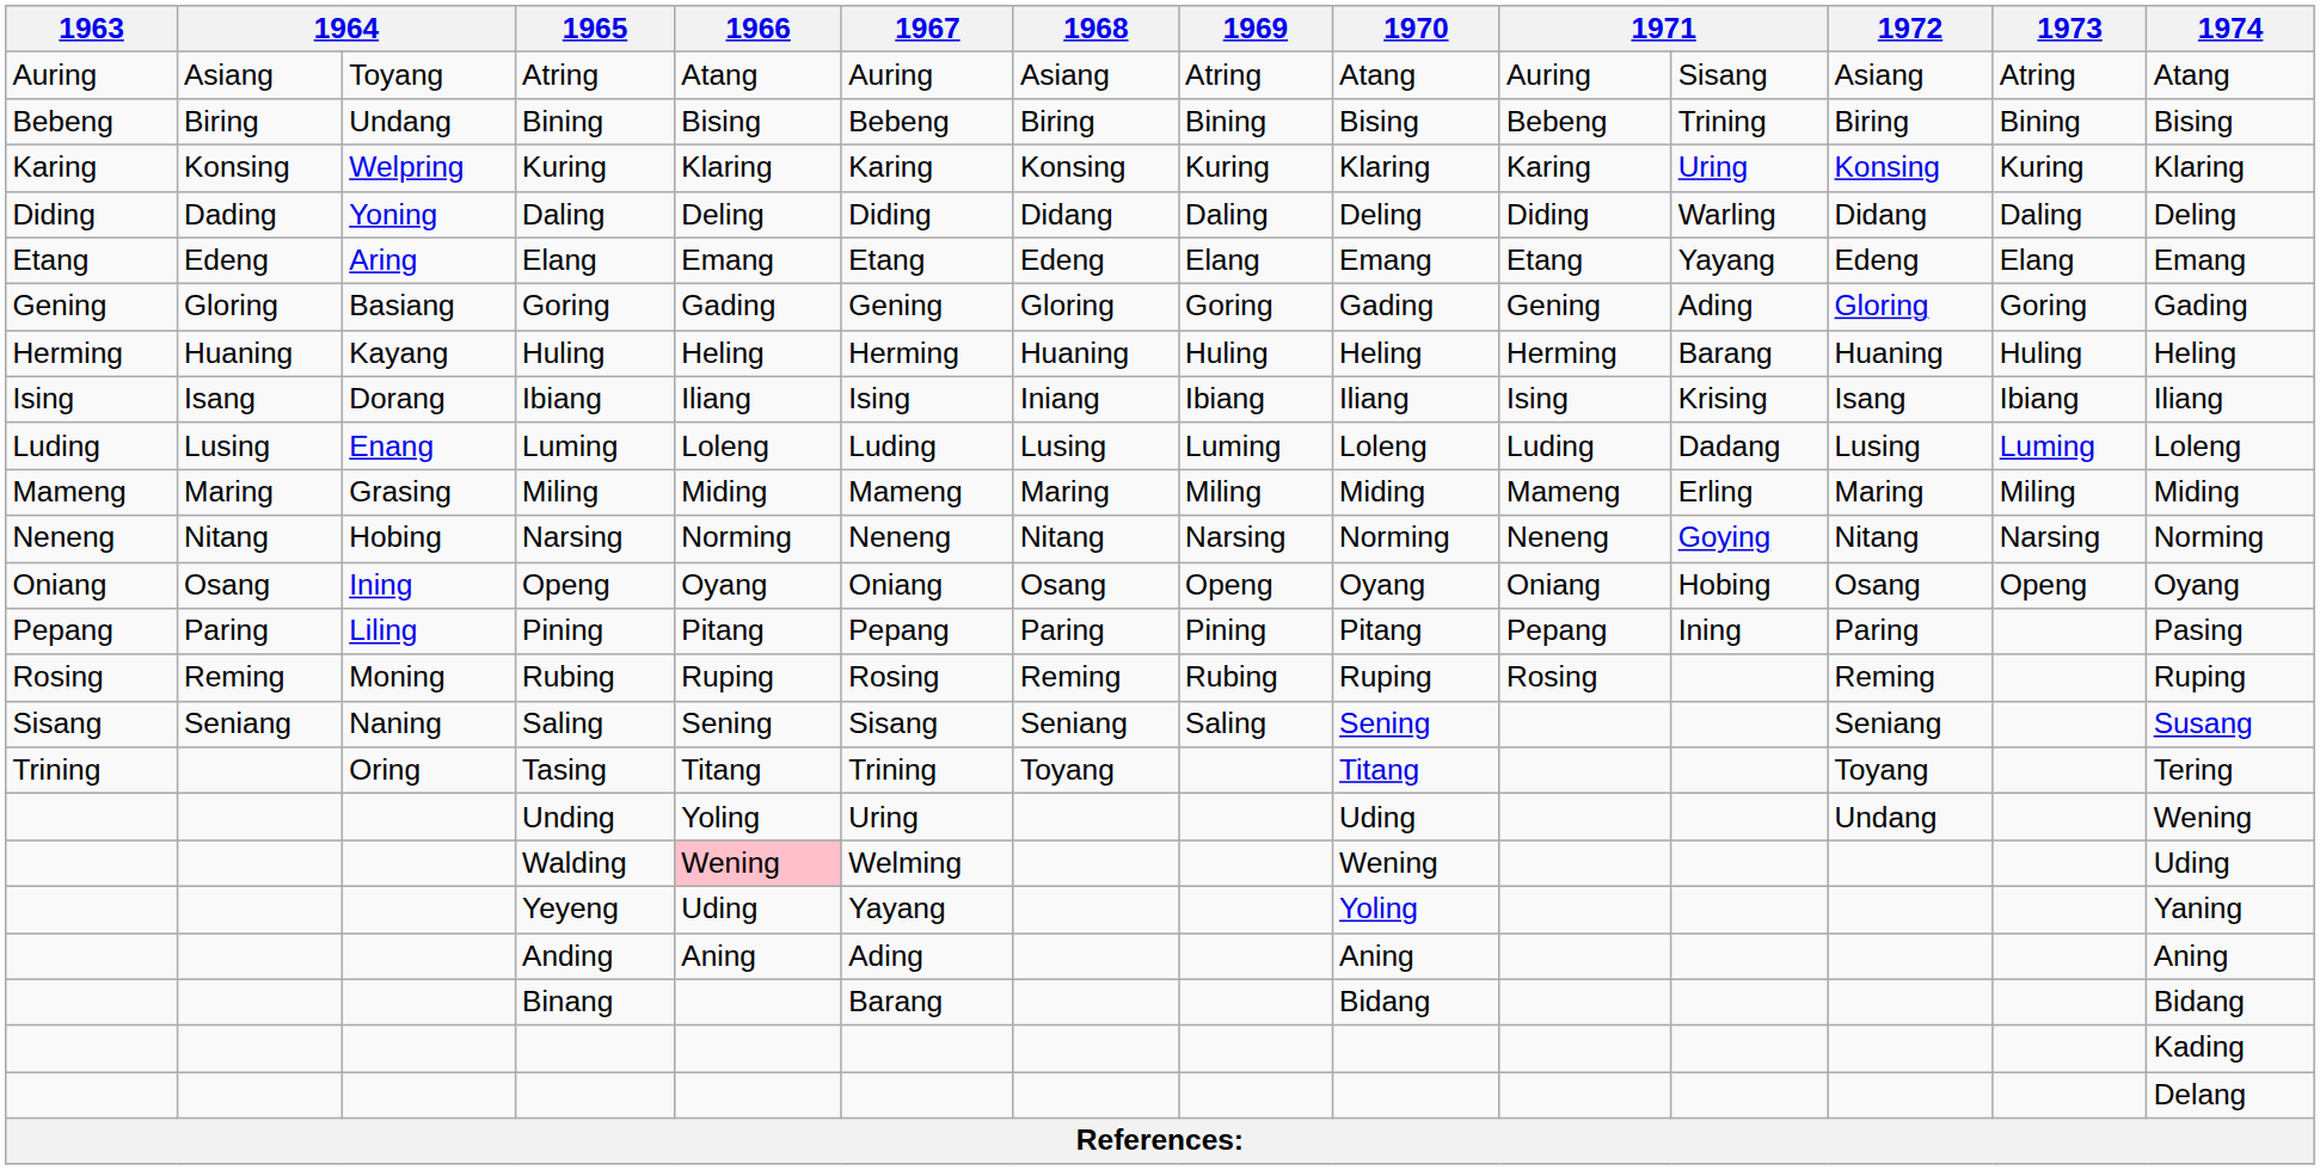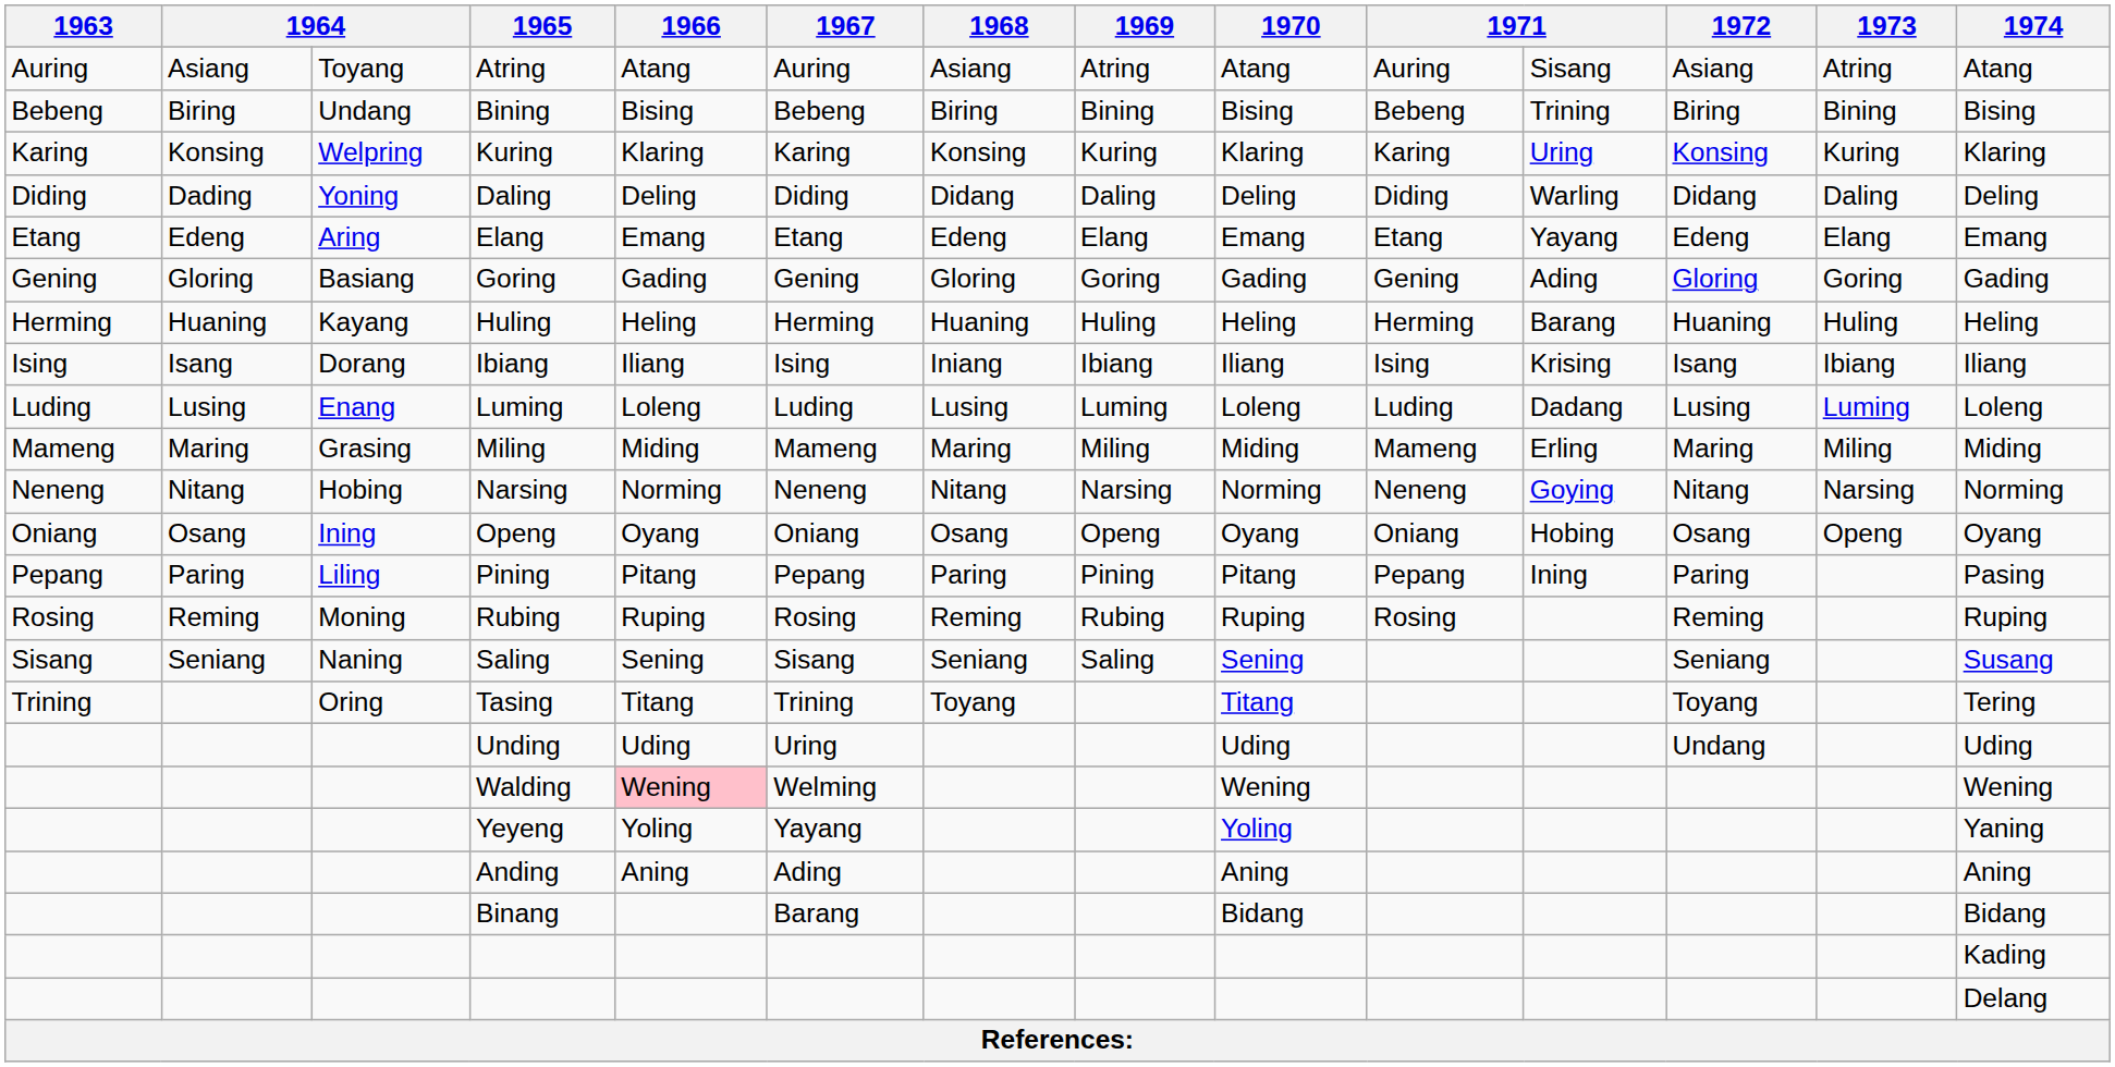 <table class="wikitable" width="100%">
 <tr>
 <th><a href='#'>1963</a></th>
 <th colspan=2><a href='#'>1964</a></th>
 <th><a href='#'>1965</a></th>
 <th><a href='#'>1966</a></th>
 <th><a href='#'>1967</a></th>
 <th><a href='#'>1968</a></th>
 <th><a href='#'>1969</a></th>
 <th><a href='#'>1970</a></th>
 <th colspan=2><a href='#'>1971</a></th>
 <th><a href='#'>1972</a></th>
 <th><a href='#'>1973</a></th>
 <th><a href='#'>1974</a></th>
 </tr>
 <tr>
 <td>Auring</td>
 <td>Asiang</td>
 <td>Toyang</td>
 <td>Atring</td>
 <td>Atang</td>
 <td>Auring</td>
 <td>Asiang</td>
 <td>Atring</td>
 <td>Atang</td>
 <td>Auring</td>
 <td>Sisang</td>
 <td>Asiang</td>
 <td>Atring</td>
 <td>Atang</td>
 </tr>
 <tr>
 <td>Bebeng</td>
 <td>Biring</td>
 <td>Undang</td>
 <td>Bining</td>
 <td>Bising</td>
 <td>Bebeng</td>
 <td>Biring</td>
 <td>Bining</td>
 <td>Bising</td>
 <td>Bebeng</td>
 <td>Trining</td>
 <td>Biring</td>
 <td>Bining</td>
 <td>Bising</td>
 </tr>
 <tr>
 <td>Karing</td>
 <td>Konsing</td>
 <td><a href='#'>Welpring</a></td>
 <td>Kuring</td>
 <td>Klaring</td>
 <td>Karing</td>
 <td>Konsing</td>
 <td>Kuring</td>
 <td>Klaring</td>
 <td>Karing</td>
 <td><a href='#'>Uring</a></td>
 <td><a href='#'>Konsing</a></td>
 <td>Kuring</td>
 <td>Klaring</td>
 </tr>
 <tr>
 <td>Diding</td>
 <td>Dading</td>
 <td><a href='#'>Yoning</a></td>
 <td>Daling</td>
 <td>Deling</td>
 <td>Diding</td>
 <td>Didang</td>
 <td>Daling</td>
 <td>Deling</td>
 <td>Diding</td>
 <td>Warling</td>
 <td>Didang</td>
 <td>Daling</td>
 <td>Deling</td>
 </tr>
 <tr>
 <td>Etang</td>
 <td>Edeng</td>
 <td><a href='#'>Aring</a></td>
 <td>Elang</td>
 <td>Emang</td>
 <td>Etang</td>
 <td>Edeng</td>
 <td>Elang</td>
 <td>Emang</td>
 <td>Etang</td>
 <td>Yayang</td>
 <td>Edeng</td>
 <td>Elang</td>
 <td>Emang</td>
 </tr>
 <tr>
 <td>Gening</td>
 <td>Gloring</td>
 <td>Basiang</td>
 <td>Goring</td>
 <td>Gading</td>
 <td>Gening</td>
 <td>Gloring</td>
 <td>Goring</td>
 <td>Gading</td>
 <td>Gening</td>
 <td>Ading</td>
 <td><a href='#'>Gloring</a></td>
 <td>Goring</td>
 <td>Gading</td>
 </tr>
 <tr>
 <td>Herming</td>
 <td>Huaning</td>
 <td>Kayang</td>
 <td>Huling</td>
 <td>Heling</td>
 <td>Herming</td>
 <td>Huaning</td>
 <td>Huling</td>
 <td>Heling</td>
 <td>Herming</td>
 <td>Barang</td>
 <td>Huaning</td>
 <td>Huling</td>
 <td>Heling</td>
 </tr>
 <tr>
 <td>Ising</td>
 <td>Isang</td>
 <td>Dorang</td>
 <td>Ibiang</td>
 <td>Iliang</td>
 <td>Ising</td>
 <td>Iniang</td>
 <td>Ibiang</td>
 <td>Iliang</td>
 <td>Ising</td>
 <td>Krising</td>
 <td>Isang</td>
 <td>Ibiang</td>
 <td>Iliang</td>
 </tr>
 <tr>
 <td>Luding</td>
 <td>Lusing</td>
 <td><a href='#'>Enang</a></td>
 <td>Luming</td>
 <td>Loleng</td>
 <td>Luding</td>
 <td>Lusing</td>
 <td>Luming</td>
 <td>Loleng</td>
 <td>Luding</td>
 <td>Dadang</td>
 <td>Lusing</td>
 <td><a href='#'>Luming</a></td>
 <td>Loleng</td>
 </tr>
 <tr>
 <td>Mameng</td>
 <td>Maring</td>
 <td>Grasing</td>
 <td>Miling</td>
 <td>Miding</td>
 <td>Mameng</td>
 <td>Maring</td>
 <td>Miling</td>
 <td>Miding</td>
 <td>Mameng</td>
 <td>Erling</td>
 <td>Maring</td>
 <td>Miling</td>
 <td>Miding</td>
 </tr>
 <tr>
 <td>Neneng</td>
 <td>Nitang</td>
 <td>Hobing</td>
 <td>Narsing</td>
 <td>Norming</td>
 <td>Neneng</td>
 <td>Nitang</td>
 <td>Narsing</td>
 <td>Norming</td>
 <td>Neneng</td>
 <td><a href='#'>Goying</a></td>
 <td>Nitang</td>
 <td>Narsing</td>
 <td>Norming</td>
 </tr>
 <tr>
 <td>Oniang</td>
 <td>Osang</td>
 <td><a href='#'>Ining</a></td>
 <td>Openg</td>
 <td>Oyang</td>
 <td>Oniang</td>
 <td>Osang</td>
 <td>Openg</td>
 <td>Oyang</td>
 <td>Oniang</td>
 <td>Hobing</td>
 <td>Osang</td>
 <td>Openg</td>
 <td>Oyang</td>
 </tr>
 <tr>
 <td>Pepang</td>
 <td>Paring</td>
 <td><a href='#'>Liling</a></td>
 <td>Pining</td>
 <td>Pitang</td>
 <td>Pepang</td>
 <td>Paring</td>
 <td>Pining</td>
 <td>Pitang</td>
 <td>Pepang</td>
 <td>Ining</td>
 <td>Paring</td>
 <td></td>
 <td>Pasing</td>
 </tr>
 <tr>
 <td>Rosing</td>
 <td>Reming</td>
 <td>Moning</td>
 <td>Rubing</td>
 <td>Ruping</td>
 <td>Rosing</td>
 <td>Reming</td>
 <td>Rubing</td>
 <td>Ruping</td>
 <td>Rosing</td>
 <td></td>
 <td>Reming</td>
 <td></td>
 <td>Ruping</td>
 </tr>
 <tr>
 <td>Sisang</td>
 <td>Seniang</td>
 <td>Naning</td>
 <td>Saling</td>
 <td>Sening</td>
 <td>Sisang</td>
 <td>Seniang</td>
 <td>Saling</td>
 <td><a href='#'>Sening</a></td>
 <td></td>
 <td></td>
 <td>Seniang</td>
 <td></td>
 <td><a href='#'>Susang</a></td>
 </tr>
 <tr>
 <td>Trining</td>
 <td></td>
 <td>Oring</td>
 <td>Tasing</td>
 <td>Titang</td>
 <td>Trining</td>
 <td>Toyang</td>
 <td></td>
 <td><a href='#'>Titang</a></td>
 <td></td>
 <td></td>
 <td>Toyang</td>
 <td></td>
 <td>Tering</td>
 </tr>
 <tr>
 <td></td>
 <td></td>
 <td></td>
 <td>Unding</td>
-<td>Yoling</td>
+<td>Uding</td>
 <td>Uring</td>
 <td></td>
 <td></td>
 <td>Uding</td>
 <td></td>
 <td></td>
 <td>Undang</td>
 <td></td>
-<td>Wening</td>
+<td>Uding</td>
 </tr>
 <tr>
 <td></td>
 <td></td>
 <td></td>
 <td>Walding</td>
 <td style="background: pink;">Wening</td>
 <td>Welming</td>
 <td></td>
 <td></td>
 <td>Wening</td>
 <td></td>
 <td></td>
 <td></td>
 <td></td>
-<td>Uding</td>
+<td>Wening</td>
 </tr>
 <tr>
 <td></td>
 <td></td>
 <td></td>
 <td>Yeyeng</td>
-<td>Uding</td>
+<td>Yoling</td>
 <td>Yayang</td>
 <td></td>
 <td></td>
 <td><a href='#'>Yoling</a></td>
 <td></td>
 <td></td>
 <td></td>
 <td></td>
 <td>Yaning</td>
 </tr>
 <tr>
 <td></td>
 <td></td>
 <td></td>
 <td>Anding</td>
 <td>Aning</td>
 <td>Ading</td>
 <td></td>
 <td></td>
 <td>Aning</td>
 <td></td>
 <td></td>
 <td></td>
 <td></td>
 <td>Aning</td>
 </tr>
 <tr>
 <td></td>
 <td></td>
 <td></td>
 <td>Binang</td>
 <td></td>
 <td>Barang</td>
 <td></td>
 <td></td>
 <td>Bidang</td>
 <td></td>
 <td></td>
 <td></td>
 <td></td>
 <td>Bidang</td>
 </tr>
 <tr>
 <td></td>
 <td></td>
 <td></td>
 <td></td>
 <td></td>
 <td></td>
 <td></td>
 <td></td>
 <td></td>
 <td></td>
 <td></td>
 <td></td>
 <td></td>
 <td>Kading</td>
 </tr>
 <tr>
 <td></td>
 <td></td>
 <td></td>
 <td></td>
 <td></td>
 <td></td>
 <td></td>
 <td></td>
 <td></td>
 <td></td>
 <td></td>
 <td></td>
 <td></td>
 <td>Delang</td>
 </tr>
 <tr>
 <th colspan=17>References:</th>
 </tr>
 </table>
